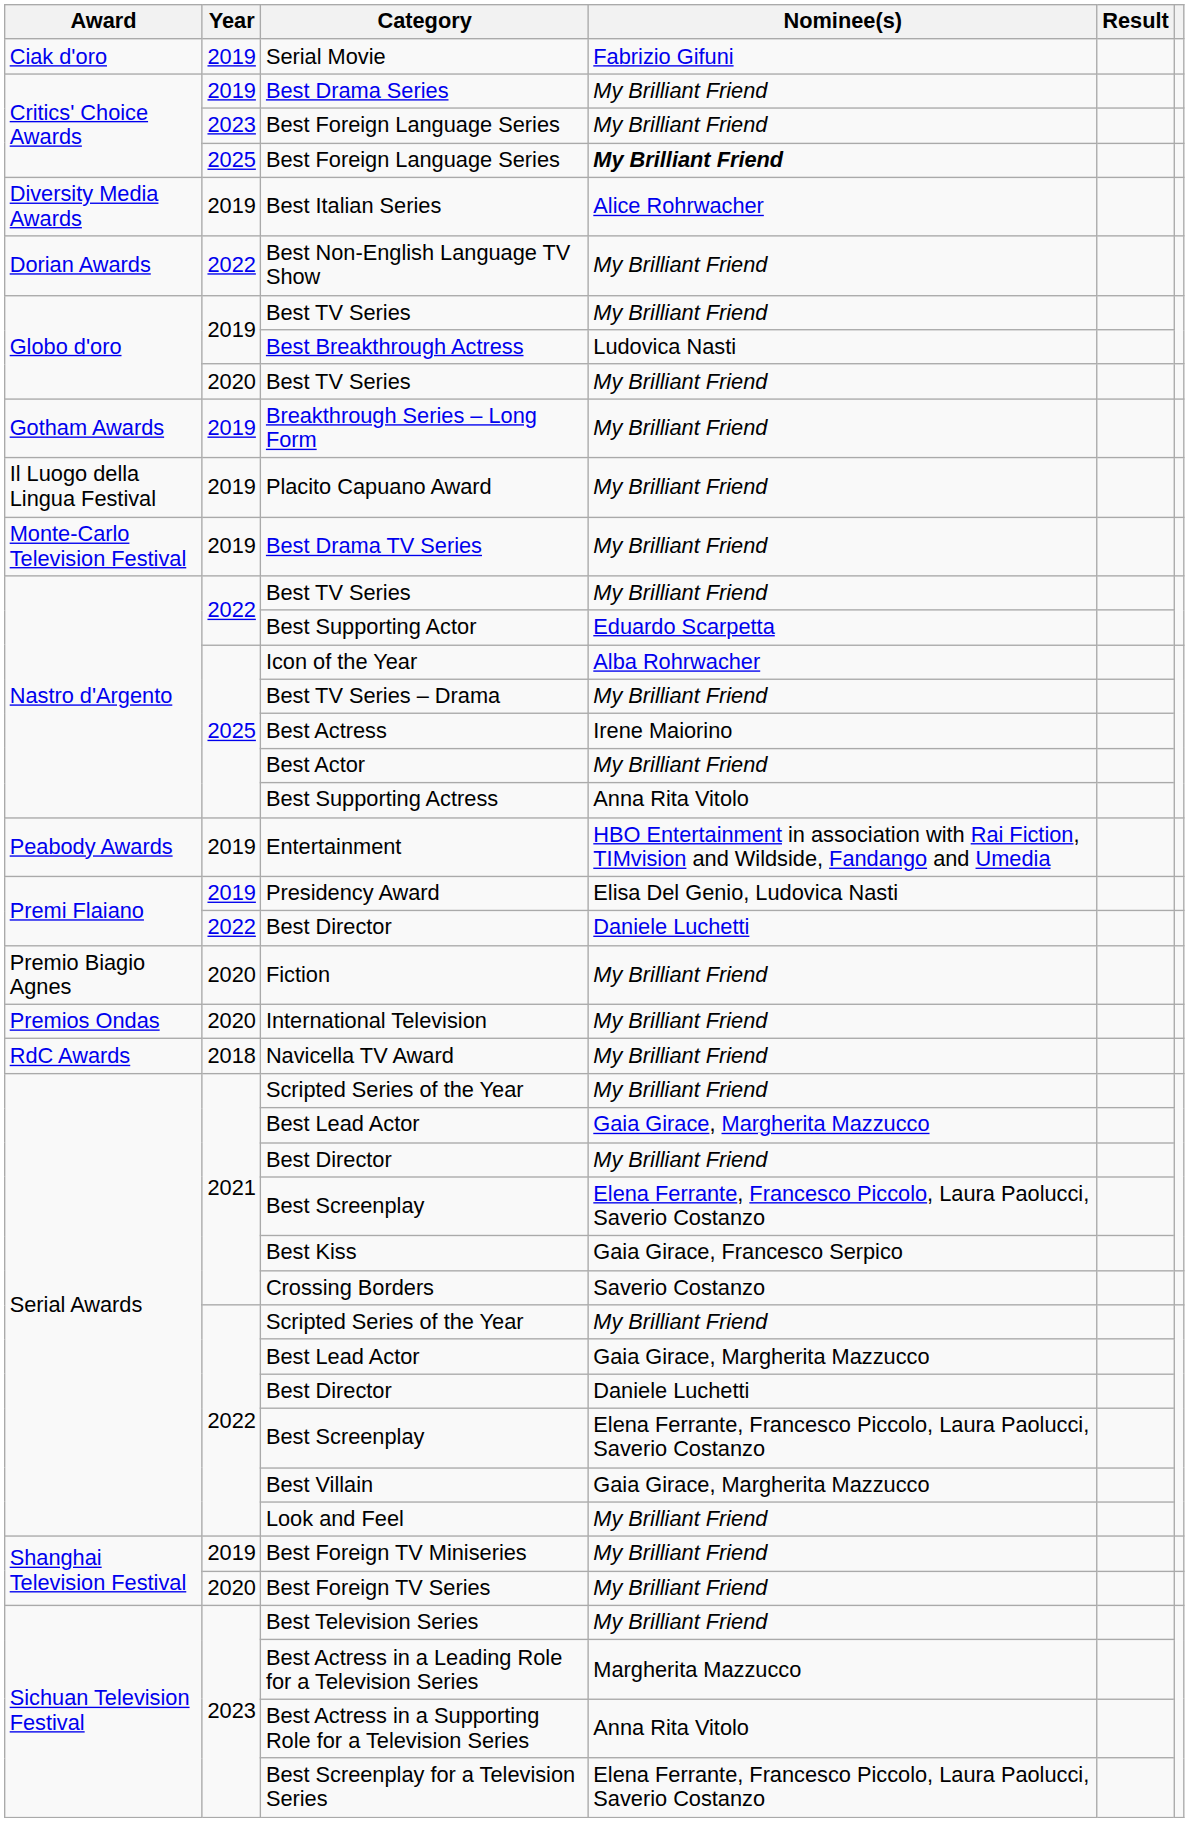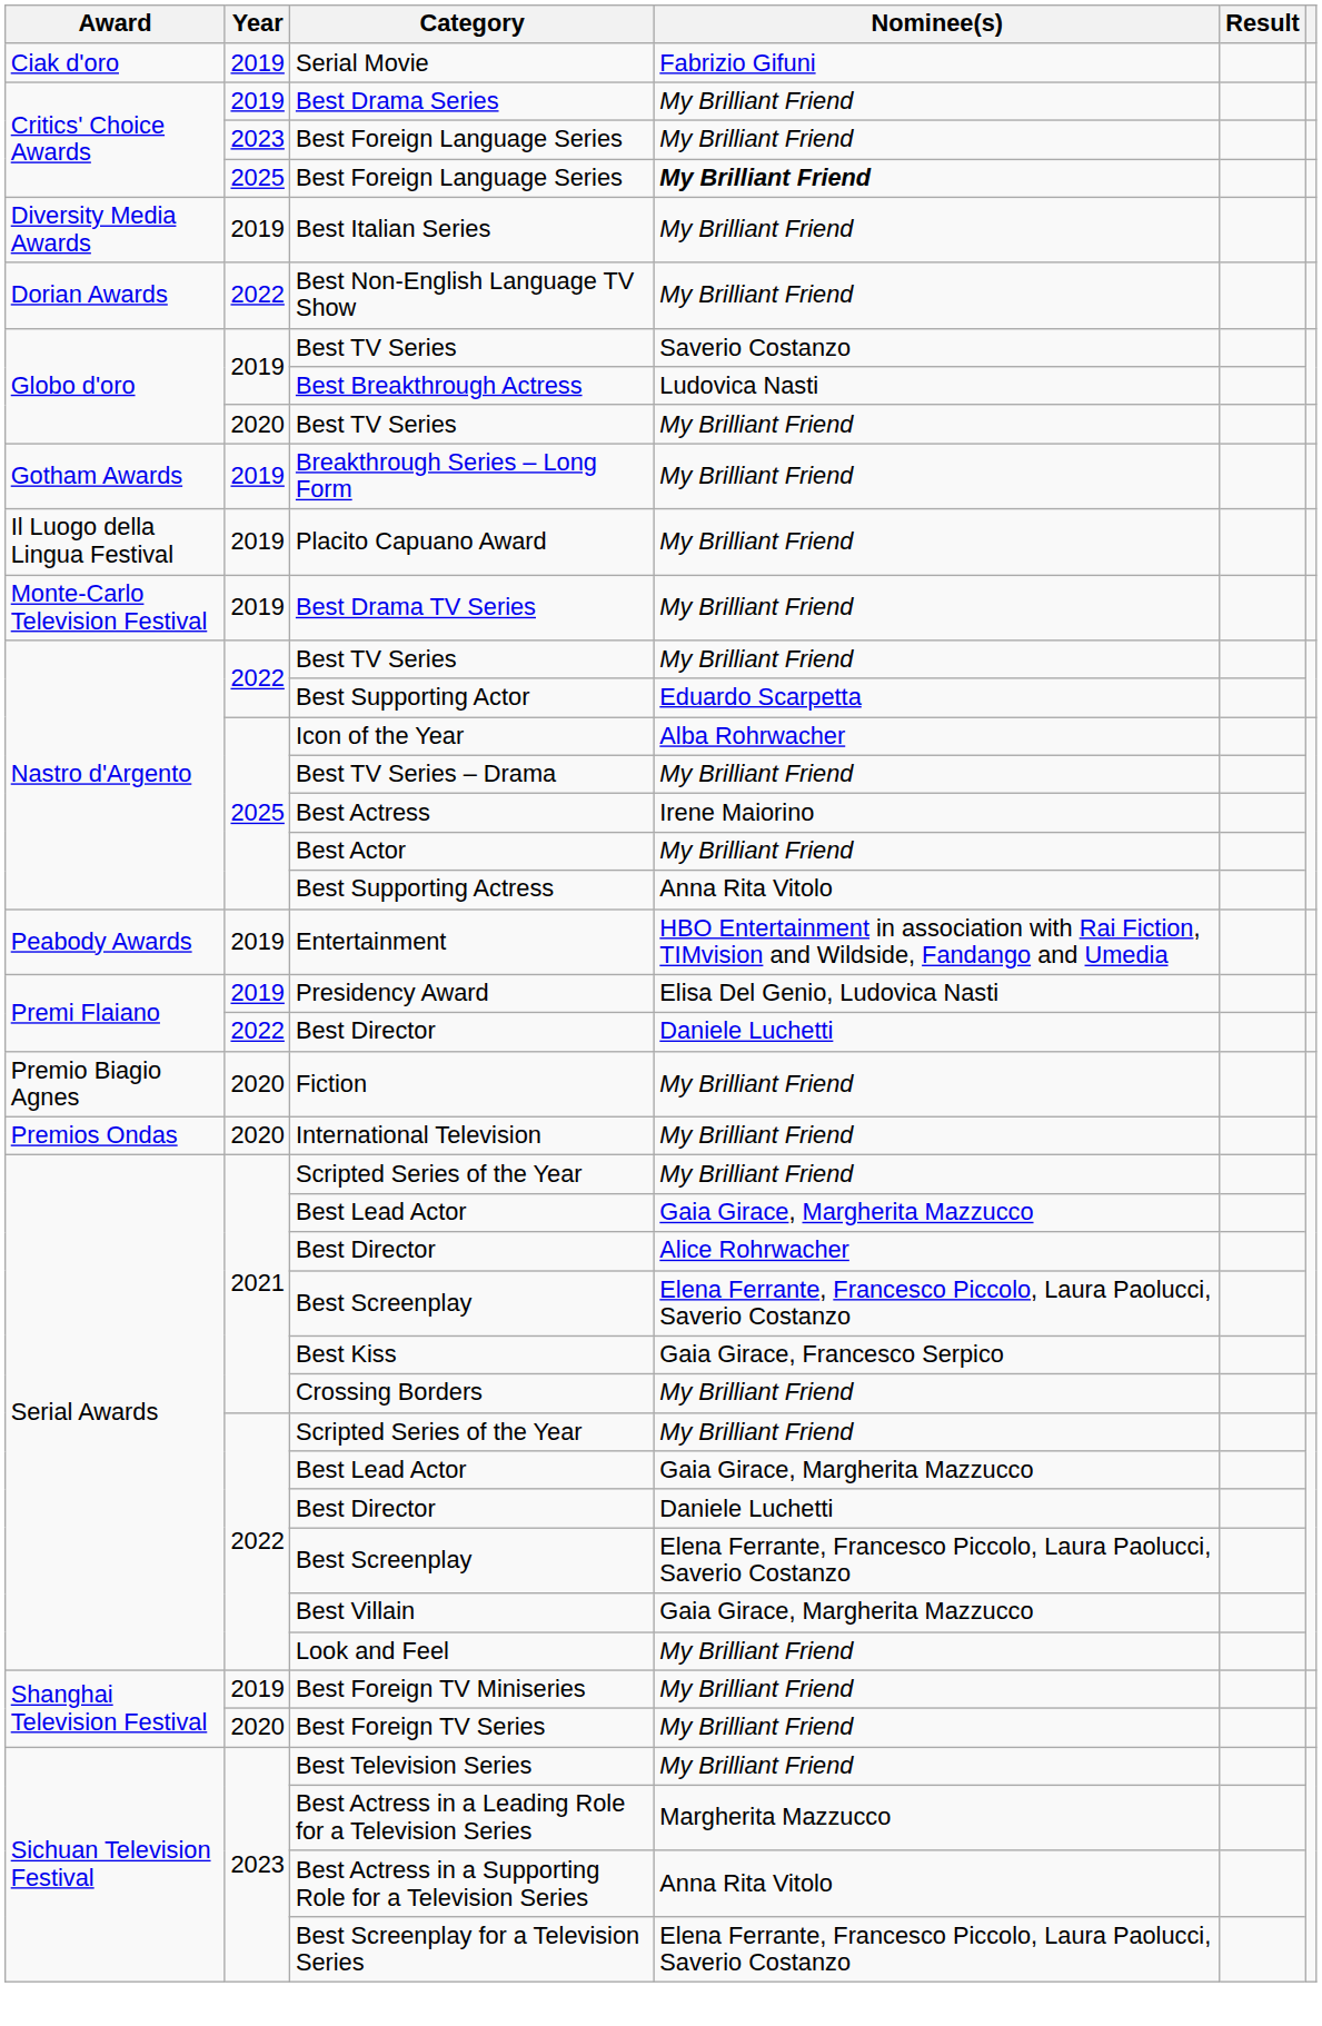 <table class="wikitable">
 <tr>
 <th>Award</th>
 <th>Year</th>
 <th>Category</th>
 <th>Nominee(s)</th>
 <th>Result</th>
 <th></th>
 </tr>
 <tr>
 <td><a href='#'>Ciak d'oro</a></td>
 <td align="center"><a href='#'>2019</a></td>
 <td>Serial Movie</td>
 <td><a href='#'>Fabrizio Gifuni</a></td>
 <td></td>
 <td align="center"></td>
 </tr>
 <tr>
 <td rowspan="3"><a href='#'>Critics' Choice Awards</a></td>
 <td align="center"><a href='#'>2019</a></td>
 <td><a href='#'>Best Drama Series</a></td>
 <td><em>My Brilliant Friend</em></td>
 <td></td>
 <td align="center"></td>
 </tr>
 <tr>
 <td align="center"><a href='#'>2023</a></td>
 <td>Best Foreign Language Series</td>
 <td><em>My Brilliant Friend</em></td>
 <td></td>
 <td align="center"></td>
 </tr>
 <tr>
 <td align="center"><a href='#'>2025</a></td>
 <td>Best Foreign Language Series</td>
 <td><strong><em>My Brilliant Friend</em></strong></td>
 <td></td>
 <td align="center"></td>
 </tr>
 <tr>
 <td><a href='#'>Diversity Media Awards</a></td>
 <td align="center">2019</td>
 <td>Best Italian Series</td>
-<td><a href='#'>Alice Rohrwacher</a></td>
+<td><em>My Brilliant Friend</em></td>
 <td></td>
 <td align="center"></td>
 </tr>
 <tr>
 <td><a href='#'>Dorian Awards</a></td>
 <td align="center"><a href='#'>2022</a></td>
 <td>Best Non-English Language TV Show</td>
 <td><em>My Brilliant Friend</em></td>
 <td></td>
 <td align="center"></td>
 </tr>
 <tr>
 <td rowspan="3"><a href='#'>Globo d'oro</a></td>
 <td rowspan="2" align="center">2019</td>
 <td>Best TV Series</td>
-<td><em>My Brilliant Friend</em></td>
+<td>Saverio Costanzo</td>
 <td></td>
 <td rowspan="2" align="center"></td>
 </tr>
 <tr>
 <td><a href='#'>Best Breakthrough Actress</a></td>
 <td>Ludovica Nasti</td>
 <td></td>
 </tr>
 <tr>
 <td align="center">2020</td>
 <td>Best TV Series</td>
 <td><em>My Brilliant Friend</em></td>
 <td></td>
 <td align="center"></td>
 </tr>
 <tr>
 <td><a href='#'>Gotham Awards</a></td>
 <td align="center"><a href='#'>2019</a></td>
 <td><a href='#'>Breakthrough Series – Long Form</a></td>
 <td><em>My Brilliant Friend</em></td>
 <td></td>
 <td align="center"></td>
 </tr>
 <tr>
 <td>Il Luogo della Lingua Festival</td>
 <td align="center">2019</td>
 <td>Placito Capuano Award</td>
 <td><em>My Brilliant Friend</em></td>
 <td></td>
 <td align="center"></td>
 </tr>
 <tr>
 <td><a href='#'>Monte-Carlo Television Festival</a></td>
 <td align="center">2019</td>
 <td><a href='#'>Best Drama TV Series</a></td>
 <td><em>My Brilliant Friend</em></td>
 <td></td>
 <td align="center"></td>
 </tr>
 <tr>
 <td rowspan="7"><a href='#'>Nastro d'Argento</a></td>
 <td rowspan="2" align="center"><a href='#'>2022</a></td>
 <td>Best TV Series</td>
 <td><em>My Brilliant Friend</em></td>
 <td></td>
 <td rowspan="2" align="center"></td>
 </tr>
 <tr>
 <td>Best Supporting Actor</td>
 <td><a href='#'>Eduardo Scarpetta</a></td>
 <td></td>
 </tr>
 <tr>
 <td rowspan="5" align="center"><a href='#'>2025</a></td>
 <td>Icon of the Year</td>
 <td><a href='#'>Alba Rohrwacher</a></td>
 <td></td>
 <td rowspan="5" align="center"></td>
 </tr>
 <tr>
 <td>Best TV Series – Drama</td>
 <td><em>My Brilliant Friend</em></td>
 <td></td>
 </tr>
 <tr>
 <td>Best Actress</td>
 <td>Irene Maiorino</td>
 <td></td>
 </tr>
 <tr>
 <td>Best Actor</td>
 <td><em>My Brilliant Friend</em></td>
 <td></td>
 </tr>
 <tr>
 <td>Best Supporting Actress</td>
 <td>Anna Rita Vitolo</td>
 <td></td>
 </tr>
 <tr>
 <td><a href='#'>Peabody Awards</a></td>
 <td align="center">2019</td>
 <td>Entertainment</td>
 <td><a href='#'>HBO Entertainment</a> in association with <a href='#'>Rai Fiction</a>, <a href='#'>TIMvision</a> and Wildside, <a href='#'>Fandango</a> and <a href='#'>Umedia</a></td>
 <td></td>
 <td align="center"></td>
 </tr>
 <tr>
 <td rowspan="2"><a href='#'>Premi Flaiano</a></td>
 <td align="center"><a href='#'>2019</a></td>
 <td>Presidency Award</td>
 <td>Elisa Del Genio, Ludovica Nasti</td>
 <td></td>
 <td align="center"></td>
 </tr>
 <tr>
 <td align="center"><a href='#'>2022</a></td>
 <td>Best Director</td>
 <td><a href='#'>Daniele Luchetti</a></td>
 <td></td>
 <td align="center"></td>
 </tr>
 <tr>
 <td>Premio Biagio Agnes</td>
 <td align="center">2020</td>
 <td>Fiction</td>
 <td><em>My Brilliant Friend</em></td>
 <td></td>
 <td align="center"></td>
 </tr>
 <tr>
 <td><a href='#'>Premios Ondas</a></td>
 <td align="center">2020</td>
 <td>International Television</td>
 <td><em>My Brilliant Friend</em></td>
 <td></td>
 <td align="center"></td>
 </tr>
 <tr>
-<td><a href='#'>RdC Awards</a></td>
-<td align="center">2018</td>
-<td>Navicella TV Award</td>
-<td><em>My Brilliant Friend</em></td>
-<td></td>
-<td align="center"></td>
-</tr>
-<tr>
 <td rowspan="12">Serial Awards</td>
 <td rowspan="6" align="center">2021</td>
 <td>Scripted Series of the Year</td>
 <td><em>My Brilliant Friend</em></td>
 <td></td>
 <td rowspan="5" align="center"></td>
 </tr>
 <tr>
 <td>Best Lead Actor</td>
 <td><a href='#'>Gaia Girace</a>, <a href='#'>Margherita Mazzucco</a></td>
 <td></td>
 </tr>
 <tr>
 <td>Best Director</td>
-<td><em>My Brilliant Friend</em></td>
+<td><a href='#'>Alice Rohrwacher</a></td>
 <td></td>
 </tr>
 <tr>
 <td>Best Screenplay</td>
 <td><a href='#'>Elena Ferrante</a>, <a href='#'>Francesco Piccolo</a>, Laura Paolucci, Saverio Costanzo</td>
 <td></td>
 </tr>
 <tr>
 <td>Best Kiss</td>
 <td>Gaia Girace, Francesco Serpico</td>
 <td></td>
 </tr>
 <tr>
 <td>Crossing Borders</td>
-<td>Saverio Costanzo</td>
+<td><em>My Brilliant Friend</em></td>
 <td></td>
 </tr>
 <tr>
 <td rowspan="6" align="center">2022</td>
 <td>Scripted Series of the Year</td>
 <td><em>My Brilliant Friend</em></td>
 <td></td>
 <td rowspan="6" align="center"></td>
 </tr>
 <tr>
 <td>Best Lead Actor</td>
 <td>Gaia Girace, Margherita Mazzucco</td>
 <td></td>
 </tr>
 <tr>
 <td>Best Director</td>
 <td>Daniele Luchetti</td>
 <td></td>
 </tr>
 <tr>
 <td>Best Screenplay</td>
 <td>Elena Ferrante, Francesco Piccolo, Laura Paolucci, Saverio Costanzo</td>
 <td></td>
 </tr>
 <tr>
 <td>Best Villain</td>
 <td>Gaia Girace, Margherita Mazzucco</td>
 <td></td>
 </tr>
 <tr>
 <td>Look and Feel</td>
 <td><em>My Brilliant Friend</em></td>
 <td></td>
 </tr>
 <tr>
 <td rowspan="2"><a href='#'>Shanghai Television Festival</a></td>
 <td align="center">2019</td>
 <td>Best Foreign TV Miniseries</td>
 <td><em>My Brilliant Friend</em></td>
 <td></td>
 <td align="center"></td>
 </tr>
 <tr>
 <td align="center">2020</td>
 <td>Best Foreign TV Series</td>
 <td><em>My Brilliant Friend</em></td>
 <td></td>
 <td align="center"></td>
 </tr>
 <tr>
 <td rowspan="4"><a href='#'>Sichuan Television Festival</a></td>
 <td rowspan="4" align="center">2023</td>
 <td>Best Television Series</td>
 <td><em>My Brilliant Friend</em></td>
 <td></td>
 <td rowspan="4" align="center"></td>
 </tr>
 <tr>
 <td>Best Actress in a Leading Role for a Television Series</td>
 <td>Margherita Mazzucco</td>
 <td></td>
 </tr>
 <tr>
 <td>Best Actress in a Supporting Role for a Television Series</td>
 <td>Anna Rita Vitolo</td>
 <td></td>
 </tr>
 <tr>
 <td>Best Screenplay for a Television Series</td>
 <td>Elena Ferrante, Francesco Piccolo, Laura Paolucci, Saverio Costanzo</td>
 <td></td>
 </tr>
 </table>
